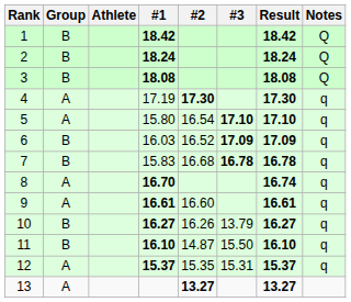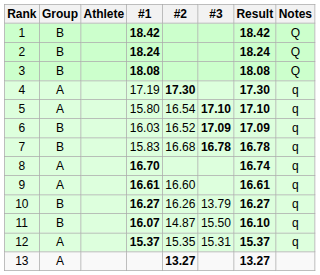 <table class="wikitable sortable" style="text-align:center">
 <tr>
 <th>Rank</th>
 <th>Group</th>
 <th>Athlete</th>
 <th>#1</th>
 <th>#2</th>
 <th>#3</th>
 <th>Result</th>
 <th>Notes</th>
 </tr>
 <tr bgcolor=ccffcc>
 <td>1</td>
 <td>B</td>
 <td align="left"></td>
 <td><strong>18.42</strong></td>
 <td></td>
 <td></td>
 <td><strong>18.42</strong></td>
 <td>Q</td>
 </tr>
 <tr bgcolor=ccffcc>
 <td>2</td>
 <td>B</td>
 <td align="left"></td>
 <td><strong>18.24</strong></td>
 <td></td>
 <td></td>
 <td><strong>18.24</strong></td>
 <td>Q</td>
 </tr>
 <tr bgcolor=ccffcc>
 <td>3</td>
 <td>B</td>
 <td align="left"></td>
 <td><strong>18.08</strong></td>
 <td></td>
 <td></td>
 <td><strong>18.08</strong></td>
 <td>Q</td>
 </tr>
 <tr bgcolor=ddffdd>
 <td>4</td>
 <td>A</td>
 <td align="left"></td>
 <td>17.19</td>
 <td><strong>17.30</strong></td>
 <td></td>
 <td><strong>17.30</strong></td>
 <td>q</td>
 </tr>
 <tr bgcolor=ddffdd>
 <td>5</td>
 <td>A</td>
 <td align="left"></td>
 <td>15.80</td>
 <td>16.54</td>
 <td><strong>17.10</strong></td>
 <td><strong>17.10</strong></td>
 <td>q</td>
 </tr>
 <tr bgcolor=ddffdd>
 <td>6</td>
 <td>B</td>
 <td align="left"></td>
 <td>16.03</td>
 <td>16.52</td>
 <td><strong>17.09</strong></td>
 <td><strong>17.09</strong></td>
 <td>q</td>
 </tr>
 <tr bgcolor=ddffdd>
 <td>7</td>
 <td>B</td>
 <td align="left"></td>
 <td>15.83</td>
 <td>16.68</td>
 <td><strong>16.78</strong></td>
 <td><strong>16.78</strong></td>
 <td>q</td>
 </tr>
 <tr bgcolor=ddffdd>
 <td>8</td>
 <td>A</td>
 <td align="left"></td>
 <td><strong>16.70</strong></td>
 <td></td>
 <td></td>
 <td><strong>16.74</strong></td>
 <td>q</td>
 </tr>
 <tr bgcolor=ddffdd>
 <td>9</td>
 <td>A</td>
 <td align="left"></td>
 <td><strong>16.61</strong></td>
 <td>16.60</td>
 <td></td>
 <td><strong>16.61</strong></td>
 <td>q</td>
 </tr>
 <tr bgcolor=ddffdd>
 <td>10</td>
 <td>B</td>
 <td align="left"></td>
 <td><strong>16.27</strong></td>
 <td>16.26</td>
 <td>13.79</td>
 <td><strong>16.27</strong></td>
 <td>q</td>
 </tr>
 <tr bgcolor=ddffdd>
 <td>11</td>
 <td>B</td>
 <td align="left"></td>
-<td><strong>16.10</strong></td>
+<td><strong>16.07</strong></td>
 <td>14.87</td>
 <td>15.50</td>
 <td><strong>16.10</strong></td>
 <td>q</td>
 </tr>
 <tr bgcolor=ddffdd>
 <td>12</td>
 <td>A</td>
 <td align="left"></td>
 <td><strong>15.37</strong></td>
 <td>15.35</td>
 <td>15.31</td>
 <td><strong>15.37</strong></td>
 <td>q</td>
 </tr>
 <tr>
 <td>13</td>
 <td>A</td>
 <td align="left"></td>
 <td></td>
 <td><strong>13.27</strong></td>
 <td></td>
 <td><strong>13.27</strong></td>
 <td></td>
 </tr>
 </table>
